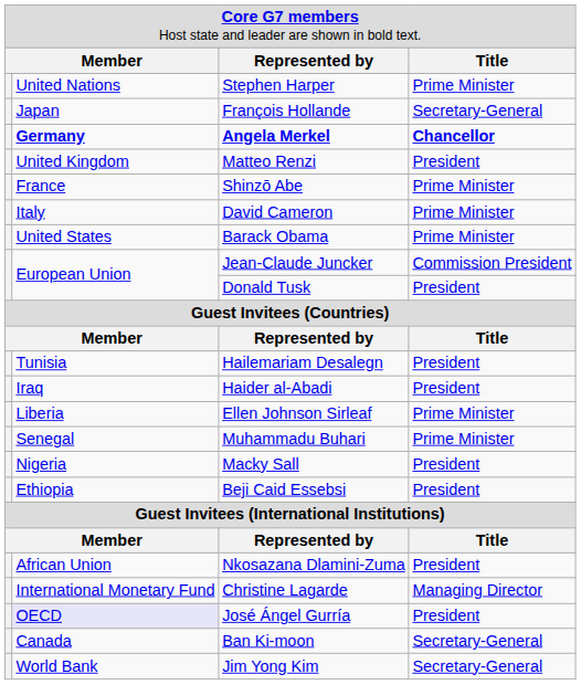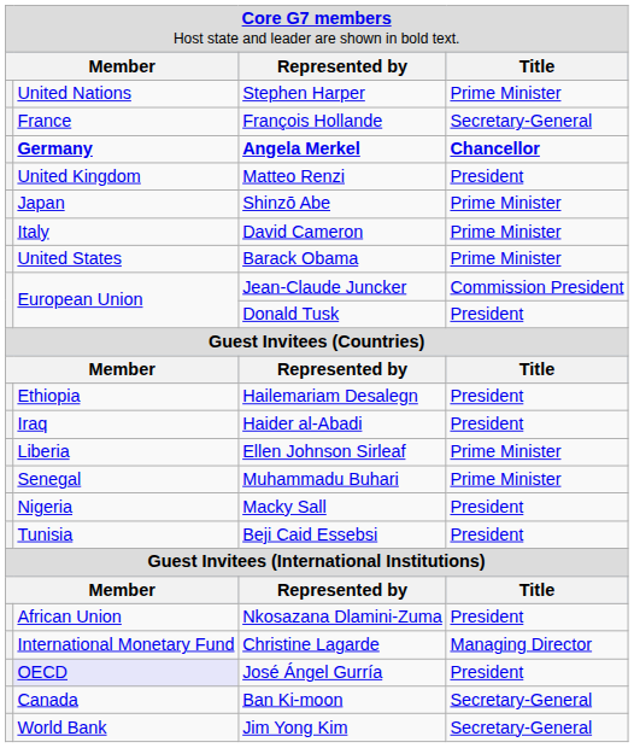 <table class="wikitable">
 <tr>
 <td colspan="4" style="text-align: center; background:Gainsboro"><strong><a href='#'>Core G7 members</a></strong><br><small>Host state and leader are shown in bold text.</small></td>
 </tr>
 <tr style="background:LightSteelBlue; text-align:center;">
 <th colspan=2>Member</th>
 <th>Represented by</th>
 <th>Title</th>
 </tr>
 <tr>
 <th></th>
 <td><a href='#'>United Nations</a></td>
 <td><a href='#'>Stephen Harper</a></td>
 <td><a href='#'>Prime Minister</a></td>
 </tr>
 <tr>
 <th></th>
-<td><a href='#'>Japan</a></td>
+<td><a href='#'>France</a></td>
 <td><a href='#'>François Hollande</a></td>
 <td><a href='#'>Secretary-General</a></td>
 </tr>
 <tr>
 <th></th>
 <td><strong><a href='#'>Germany</a></strong></td>
 <td><strong><a href='#'>Angela Merkel</a></strong></td>
 <td><strong><a href='#'>Chancellor</a></strong></td>
 </tr>
 <tr>
 <th></th>
 <td><a href='#'>United Kingdom</a></td>
 <td><a href='#'>Matteo Renzi</a></td>
 <td><a href='#'>President</a></td>
 </tr>
 <tr>
 <th></th>
-<td><a href='#'>France</a></td>
+<td><a href='#'>Japan</a></td>
 <td><a href='#'>Shinzō Abe</a></td>
 <td><a href='#'>Prime Minister</a></td>
 </tr>
 <tr>
 <th></th>
 <td><a href='#'>Italy</a></td>
 <td><a href='#'>David Cameron</a></td>
 <td><a href='#'>Prime Minister</a></td>
 </tr>
 <tr>
 <th></th>
 <td><a href='#'>United States</a></td>
 <td><a href='#'>Barack Obama</a></td>
 <td><a href='#'>Prime Minister</a></td>
 </tr>
 <tr>
 <th rowspan="2"></th>
 <td rowspan="2"><a href='#'>European Union</a></td>
 <td><a href='#'>Jean-Claude Juncker</a></td>
 <td><a href='#'>Commission President</a></td>
 </tr>
 <tr>
 <td><a href='#'>Donald Tusk</a></td>
 <td><a href='#'>President</a></td>
 </tr>
 <tr>
 <td colspan="4" style="text-align: center; background:Gainsboro"><strong>Guest Invitees (Countries)</strong><br></td>
 </tr>
 <tr style="background:LightSteelBlue; text-align:center;">
 <th colspan=2>Member</th>
 <th>Represented by</th>
 <th>Title</th>
 </tr>
 <tr>
 <th></th>
-<td><a href='#'>Tunisia</a></td>
+<td><a href='#'>Ethiopia</a></td>
 <td><a href='#'>Hailemariam Desalegn</a></td>
 <td><a href='#'>President</a></td>
 </tr>
 <tr>
 <th></th>
 <td><a href='#'>Iraq</a></td>
 <td><a href='#'>Haider al-Abadi</a></td>
 <td><a href='#'>President</a></td>
 </tr>
 <tr>
 <th></th>
 <td><a href='#'>Liberia</a></td>
 <td><a href='#'>Ellen Johnson Sirleaf</a></td>
 <td><a href='#'>Prime Minister</a></td>
 </tr>
 <tr>
 <th></th>
 <td><a href='#'>Senegal</a></td>
 <td><a href='#'>Muhammadu Buhari</a></td>
 <td><a href='#'>Prime Minister</a></td>
 </tr>
 <tr>
 <th></th>
 <td><a href='#'>Nigeria</a></td>
 <td><a href='#'>Macky Sall</a></td>
 <td><a href='#'>President</a></td>
 </tr>
 <tr>
 <th></th>
-<td><a href='#'>Ethiopia</a></td>
+<td><a href='#'>Tunisia</a></td>
 <td><a href='#'>Beji Caid Essebsi</a></td>
 <td><a href='#'>President</a></td>
 </tr>
 <tr>
 <td colspan="4" style="text-align: center; background:Gainsboro"><strong>Guest Invitees (International Institutions)</strong><br></td>
 </tr>
 <tr style="background:LightSteelBlue; text-align:center;">
 <th colspan=2>Member</th>
 <th>Represented by</th>
 <th>Title</th>
 </tr>
 <tr>
 <th></th>
 <td><a href='#'>African Union</a></td>
 <td><a href='#'>Nkosazana Dlamini-Zuma</a></td>
 <td><a href='#'>President</a></td>
 </tr>
 <tr>
 <th></th>
 <td><a href='#'>International Monetary Fund</a></td>
 <td><a href='#'>Christine Lagarde</a></td>
 <td><a href='#'>Managing Director</a></td>
 </tr>
 <tr>
 <th></th>
 <td style="background: lavender;"><a href='#'>OECD</a></td>
 <td><a href='#'>José Ángel Gurría</a></td>
 <td><a href='#'>President</a></td>
 </tr>
 <tr>
 <th></th>
 <td><a href='#'>Canada</a></td>
 <td><a href='#'>Ban Ki-moon</a></td>
 <td><a href='#'>Secretary-General</a></td>
 </tr>
 <tr>
 <th></th>
 <td><a href='#'>World Bank</a></td>
 <td><a href='#'>Jim Yong Kim</a></td>
 <td><a href='#'>Secretary-General</a></td>
 </tr>
 </table>
